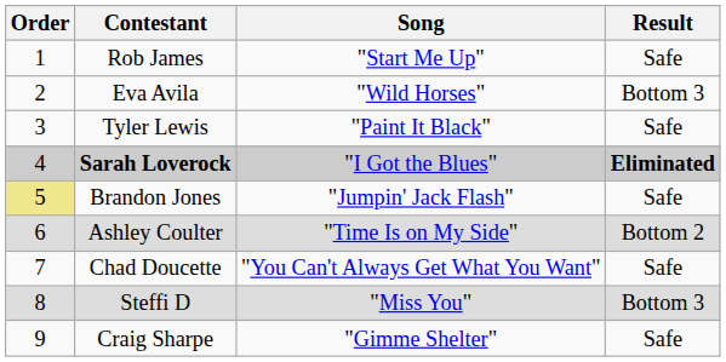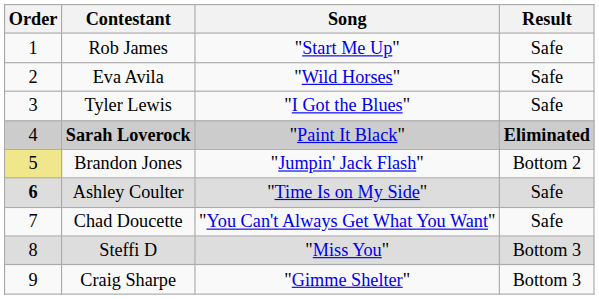 <table class="wikitable plainrowheaders" style="text-align:center;">
 <tr>
 <th>Order</th>
 <th>Contestant</th>
 <th>Song</th>
 <th>Result</th>
 </tr>
 <tr>
 <td>1</td>
 <td>Rob James</td>
 <td>"<a href='#'>Start Me Up</a>"</td>
 <td>Safe</td>
 </tr>
 <tr>
 <td>2</td>
 <td>Eva Avila</td>
 <td>"<a href='#'>Wild Horses</a>"</td>
-<td>Bottom 3</td>
+<td>Safe</td>
 </tr>
 <tr>
 <td>3</td>
 <td>Tyler Lewis</td>
-<td>"<a href='#'>Paint It Black</a>"</td>
+<td>"<a href='#'>I Got the Blues</a>"</td>
 <td>Safe</td>
 </tr>
 <tr style="background:#ccc;">
 <td>4</td>
 <td><strong>Sarah Loverock</strong></td>
-<td>"<a href='#'>I Got the Blues</a>"</td>
+<td>"<a href='#'>Paint It Black</a>"</td>
 <td><strong>Eliminated</strong></td>
 </tr>
 <tr>
 <td style="background: khaki;">5</td>
 <td>Brandon Jones</td>
 <td>"<a href='#'>Jumpin' Jack Flash</a>"</td>
-<td>Safe</td>
+<td>Bottom 2</td>
 </tr>
 <tr style="background:#ddd;">
-<td>6</td>
+<td><strong>6</strong></td>
 <td>Ashley Coulter</td>
 <td>"<a href='#'>Time Is on My Side</a>"</td>
-<td>Bottom 2</td>
+<td>Safe</td>
 </tr>
 <tr>
 <td>7</td>
 <td>Chad Doucette</td>
 <td>"<a href='#'>You Can't Always Get What You Want</a>"</td>
 <td>Safe</td>
 </tr>
 <tr style="background:#ddd;">
 <td>8</td>
 <td>Steffi D</td>
 <td>"<a href='#'>Miss You</a>"</td>
 <td>Bottom 3</td>
 </tr>
 <tr>
 <td>9</td>
 <td>Craig Sharpe</td>
 <td>"<a href='#'>Gimme Shelter</a>"</td>
-<td>Safe</td>
+<td>Bottom 3</td>
 </tr>
 </table>
